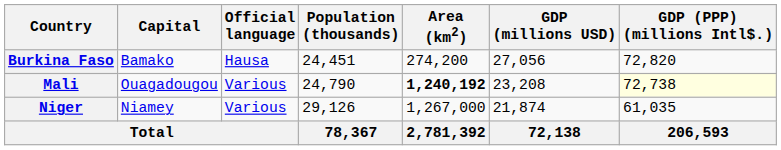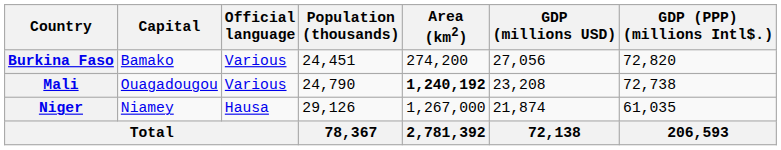 <table class="wikitable sortable">
 <tr>
 <th>Country</th>
 <th>Capital</th>
 <th>Official<br>language</th>
 <th>Population<br>(thousands)</th>
 <th>Area<br>(km<sup>2</sup>)</th>
 <th>GDP<br>(millions USD)</th>
 <th>GDP (PPP)<br>(millions Intl$.)</th>
 </tr>
 <tr>
 <th><a href='#'>Burkina Faso</a></th>
 <td><a href='#'>Bamako</a></td>
-<td><a href='#'>Hausa</a></td>
+<td><a href='#'>Various</a></td>
 <td>24,451</td>
 <td>274,200</td>
 <td>27,056</td>
 <td>72,820</td>
 </tr>
 <tr>
 <th><a href='#'>Mali</a></th>
 <td><a href='#'>Ouagadougou</a></td>
 <td><a href='#'>Various</a></td>
 <td>24,790</td>
 <td><strong>1,240,192</strong></td>
 <td>23,208</td>
-<td style="background: lightyellow;">72,738</td>
+<td>72,738</td>
 </tr>
 <tr>
 <th><a href='#'>Niger</a></th>
 <td><a href='#'>Niamey</a></td>
-<td><a href='#'>Various</a></td>
+<td><a href='#'>Hausa</a></td>
 <td>29,126</td>
 <td>1,267,000</td>
 <td>21,874</td>
 <td>61,035</td>
 </tr>
 <tr>
 <th colspan="3">Total</th>
 <th>78,367</th>
 <th>2,781,392</th>
 <th>72,138</th>
 <th>206,593</th>
 </tr>
 </table>
